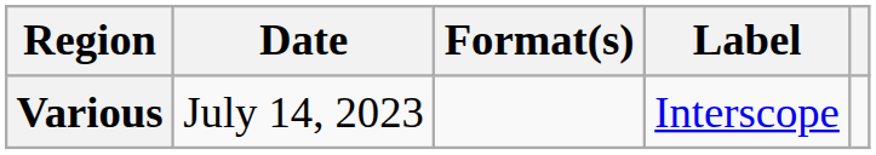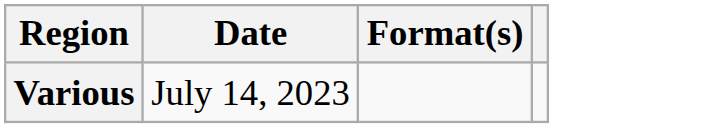 <table class="wikitable plainrowheaders">
 <tr>
 <th scope="col">Region</th>
 <th scope="col">Date</th>
 <th scope="col">Format(s)</th>
-<th scope="col">Label</th>
 <th></th>
 </tr>
 <tr>
 <th scope="row">Various</th>
 <td>July 14, 2023</td>
 <td></td>
-<td><a href='#'>Interscope</a></td>
 <td></td>
 </tr>
 </table>
